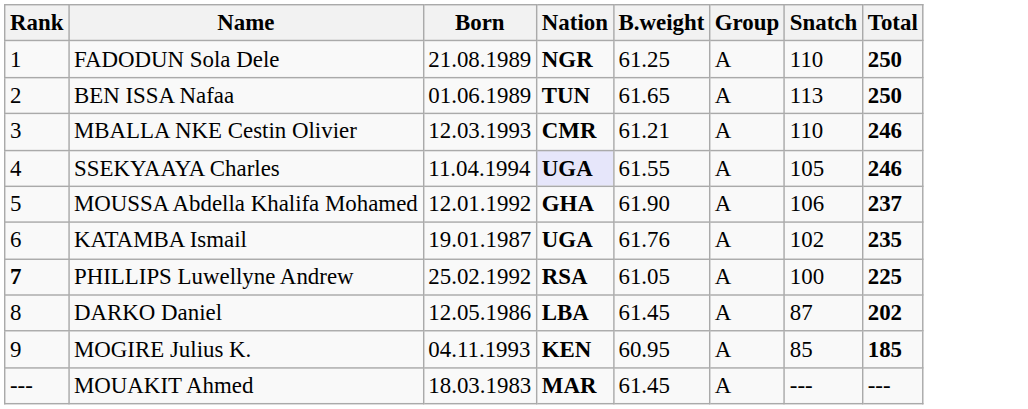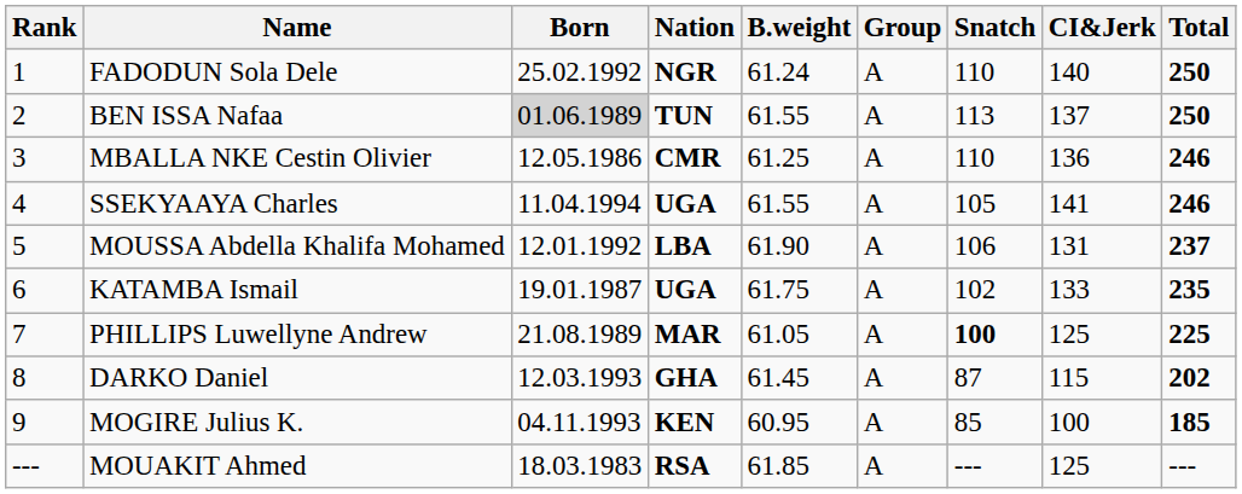 <table class="wikitable">
 <tr>
 <th>Rank</th>
 <th>Name</th>
 <th>Born</th>
 <th>Nation</th>
 <th>B.weight</th>
 <th>Group</th>
 <th>Snatch</th>
+<th>CI&Jerk</th>
 <th>Total</th>
 </tr>
 <tr>
 <td>1</td>
 <td>FADODUN Sola Dele</td>
-<td>21.08.1989</td>
+<td>25.02.1992</td>
 <td><strong>NGR</strong></td>
-<td>61.25</td>
+<td>61.24</td>
 <td>A</td>
 <td>110</td>
+<td>140</td>
 <td><strong>250</strong></td>
 </tr>
 <tr>
 <td>2</td>
 <td>BEN ISSA Nafaa</td>
-<td>01.06.1989</td>
+<td style="background: lightgrey;">01.06.1989</td>
 <td><strong>TUN</strong></td>
-<td>61.65</td>
+<td>61.55</td>
 <td>A</td>
 <td>113</td>
+<td>137</td>
 <td><strong>250</strong></td>
 </tr>
 <tr>
 <td>3</td>
 <td>MBALLA NKE Cestin Olivier</td>
-<td>12.03.1993</td>
+<td>12.05.1986</td>
 <td><strong>CMR</strong></td>
-<td>61.21</td>
+<td>61.25</td>
 <td>A</td>
 <td>110</td>
+<td>136</td>
 <td><strong>246</strong></td>
 </tr>
 <tr>
 <td>4</td>
 <td>SSEKYAAYA Charles</td>
 <td>11.04.1994</td>
-<td style="background: lavender;"><strong>UGA</strong></td>
+<td><strong>UGA</strong></td>
 <td>61.55</td>
 <td>A</td>
 <td>105</td>
+<td>141</td>
 <td><strong>246</strong></td>
 </tr>
 <tr>
 <td>5</td>
 <td>MOUSSA Abdella Khalifa Mohamed</td>
 <td>12.01.1992</td>
-<td><strong>GHA</strong></td>
+<td><strong>LBA</strong></td>
 <td>61.90</td>
 <td>A</td>
 <td>106</td>
+<td>131</td>
 <td><strong>237</strong></td>
 </tr>
 <tr>
 <td>6</td>
 <td>KATAMBA Ismail</td>
 <td>19.01.1987</td>
 <td><strong>UGA</strong></td>
-<td>61.76</td>
+<td>61.75</td>
 <td>A</td>
 <td>102</td>
+<td>133</td>
 <td><strong>235</strong></td>
 </tr>
 <tr>
-<td><strong>7</strong></td>
+<td>7</td>
 <td>PHILLIPS Luwellyne Andrew</td>
-<td>25.02.1992</td>
-<td><strong>RSA</strong></td>
+<td>21.08.1989</td>
+<td><strong>MAR</strong></td>
 <td>61.05</td>
 <td>A</td>
-<td>100</td>
+<td><strong>100</strong></td>
+<td>125</td>
 <td><strong>225</strong></td>
 </tr>
 <tr>
 <td>8</td>
 <td>DARKO Daniel</td>
-<td>12.05.1986</td>
-<td><strong>LBA</strong></td>
+<td>12.03.1993</td>
+<td><strong>GHA</strong></td>
 <td>61.45</td>
 <td>A</td>
 <td>87</td>
+<td>115</td>
 <td><strong>202</strong></td>
 </tr>
 <tr>
 <td>9</td>
 <td>MOGIRE Julius K.</td>
 <td>04.11.1993</td>
 <td><strong>KEN</strong></td>
 <td>60.95</td>
 <td>A</td>
 <td>85</td>
+<td>100</td>
 <td><strong>185</strong></td>
 </tr>
 <tr>
 <td>---</td>
 <td>MOUAKIT Ahmed</td>
 <td>18.03.1983</td>
-<td><strong>MAR</strong></td>
-<td>61.45</td>
+<td><strong>RSA</strong></td>
+<td>61.85</td>
 <td>A</td>
 <td>---</td>
+<td>125</td>
 <td>---</td>
 </tr>
 </table>
